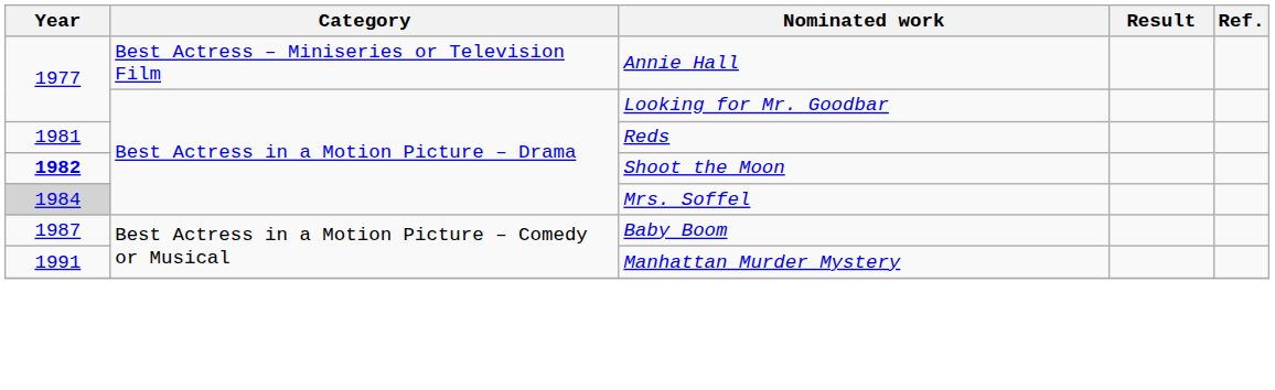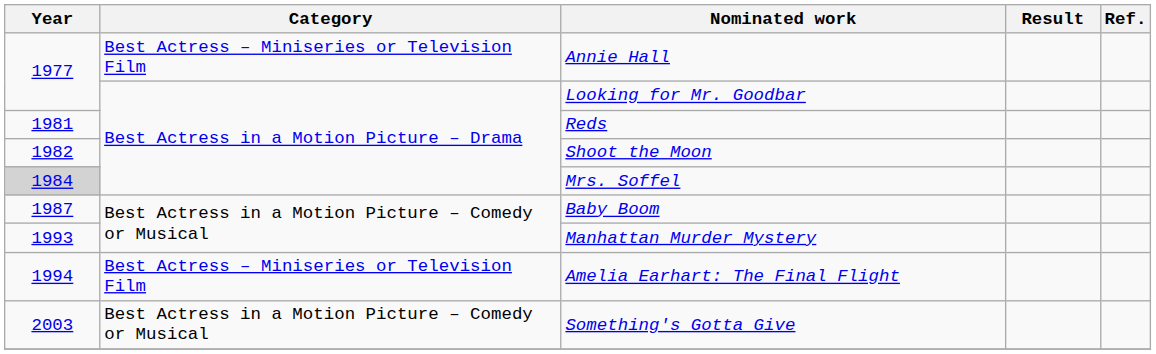 <table class=wikitable>
 <tr>
 <th scope="col" style="width:5em;">Year</th>
 <th scope="col" style="width:26em;">Category</th>
 <th scope="col" style="width:25em;">Nominated work</th>
 <th scope="col" style="width:5em;">Result</th>
 <th>Ref.</th>
 </tr>
 <tr>
 <td style="text-align:center;", rowspan=2><a href='#'>1977</a></td>
 <td><a href='#'>Best Actress – Miniseries or Television Film</a></td>
 <td><em><a href='#'>Annie Hall</a></em></td>
 <td></td>
 <td style="text-align:center;"></td>
 </tr>
 <tr>
 <td rowspan="4"><a href='#'>Best Actress in a Motion Picture – Drama</a></td>
 <td><em><a href='#'>Looking for Mr. Goodbar</a></em></td>
 <td></td>
 <td style="text-align:center;"></td>
 </tr>
 <tr>
 <td style="text-align:center;"><a href='#'>1981</a></td>
 <td><em><a href='#'>Reds</a></em></td>
 <td></td>
 <td style="text-align:center;"></td>
 </tr>
 <tr>
-<td style="text-align:center;"><strong><a href='#'>1982</a></strong></td>
+<td style="text-align:center;"><a href='#'>1982</a></td>
 <td><em><a href='#'>Shoot the Moon</a></em></td>
 <td></td>
 <td style="text-align:center;"></td>
 </tr>
 <tr>
 <td style="background: lightgrey; text-align:center;"><a href='#'>1984</a></td>
 <td><em><a href='#'>Mrs. Soffel</a></em></td>
 <td></td>
 <td style="text-align:center;"></td>
 </tr>
 <tr>
 <td style="text-align:center;"><a href='#'>1987</a></td>
 <td rowspan="2">Best Actress in a Motion Picture – Comedy or Musical</td>
 <td><em><a href='#'>Baby Boom</a></em></td>
 <td></td>
 <td style="text-align:center;"></td>
 </tr>
 <tr>
-<td style="text-align:center;"><a href='#'>1991</a></td>
+<td style="text-align:center;"><a href='#'>1993</a></td>
 <td><em><a href='#'>Manhattan Murder Mystery</a></em></td>
+<td></td>
+<td style="text-align:center;"></td>
+</tr>
+<tr>
+<td style="text-align:center;"><a href='#'>1994</a></td>
+<td><a href='#'>Best Actress – Miniseries or Television Film</a></td>
+<td><em><a href='#'>Amelia Earhart: The Final Flight</a></em></td>
+<td></td>
+<td style="text-align:center;"></td>
+</tr>
+<tr>
+<td style="text-align:center;"><a href='#'>2003</a></td>
+<td>Best Actress in a Motion Picture – Comedy or Musical</td>
+<td><em><a href='#'>Something's Gotta Give</a></em></td>
 <td></td>
 <td style="text-align:center;"></td>
 </tr>
 <tr>
 </tr>
 </table>
